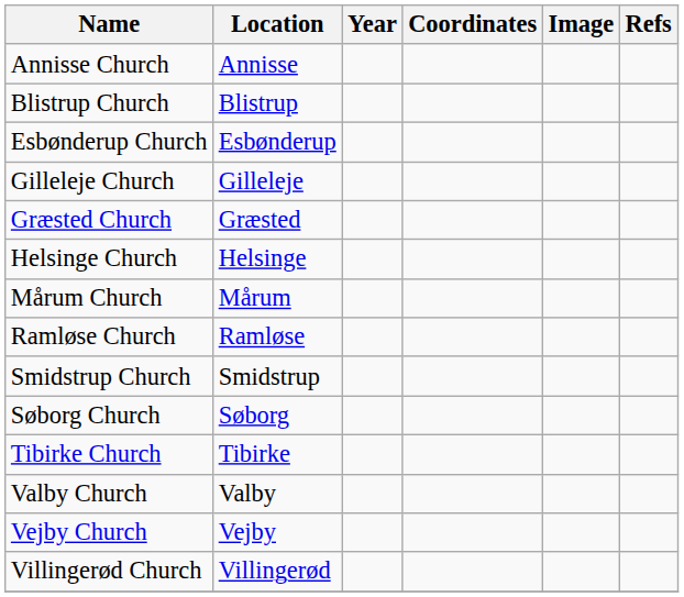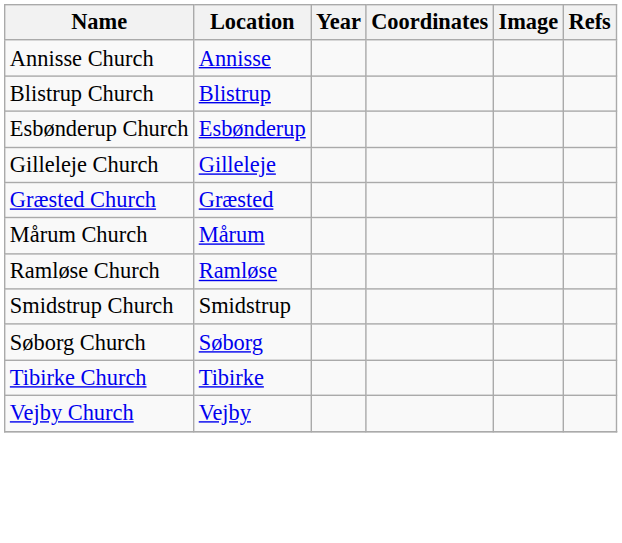 <table class="wikitable sortable">
 <tr>
 <th>Name</th>
 <th>Location</th>
 <th>Year</th>
 <th>Coordinates</th>
 <th>Image</th>
 <th>Refs</th>
 </tr>
 <tr>
 <td>Annisse Church</td>
 <td><a href='#'>Annisse</a></td>
 <td></td>
 <td></td>
 <td></td>
 <td></td>
 </tr>
 <tr>
 <td>Blistrup Church</td>
 <td><a href='#'>Blistrup</a></td>
 <td></td>
 <td></td>
 <td></td>
 <td></td>
 </tr>
 <tr>
 <td>Esbønderup Church</td>
 <td><a href='#'>Esbønderup</a></td>
 <td></td>
 <td></td>
 <td></td>
 <td></td>
 </tr>
 <tr>
 <td>Gilleleje Church</td>
 <td><a href='#'>Gilleleje</a></td>
 <td></td>
 <td></td>
 <td></td>
 <td></td>
 </tr>
 <tr>
 <td><a href='#'>Græsted Church</a></td>
 <td><a href='#'>Græsted</a></td>
 <td></td>
 <td></td>
 <td></td>
 <td></td>
 </tr>
 <tr>
-<td>Helsinge Church</td>
-<td><a href='#'>Helsinge</a></td>
-<td></td>
-<td></td>
-<td></td>
-<td></td>
-</tr>
-<tr>
 <td>Mårum Church</td>
 <td><a href='#'>Mårum</a></td>
 <td></td>
 <td></td>
 <td></td>
 <td></td>
 </tr>
 <tr>
 <td>Ramløse Church</td>
 <td><a href='#'>Ramløse</a></td>
 <td></td>
 <td></td>
 <td></td>
 <td></td>
 </tr>
 <tr>
 <td>Smidstrup Church</td>
 <td>Smidstrup</td>
 <td></td>
 <td></td>
 <td></td>
 <td></td>
 </tr>
 <tr>
 <td>Søborg Church</td>
 <td><a href='#'>Søborg</a></td>
 <td></td>
 <td></td>
 <td></td>
 <td></td>
 </tr>
 <tr>
 <td><a href='#'>Tibirke Church</a></td>
 <td><a href='#'>Tibirke</a></td>
 <td></td>
 <td></td>
 <td></td>
 <td></td>
 </tr>
 <tr>
-<td>Valby Church</td>
-<td>Valby</td>
-<td></td>
-<td></td>
-<td></td>
-<td></td>
-</tr>
-<tr>
 <td><a href='#'>Vejby Church</a></td>
 <td><a href='#'>Vejby</a></td>
 <td></td>
 <td></td>
 <td></td>
 <td></td>
 </tr>
 <tr>
-<td>Villingerød  Church</td>
-<td><a href='#'>Villingerød</a></td>
-<td></td>
-<td></td>
-<td></td>
-<td></td>
-</tr>
-<tr>
 </tr>
 </table>
